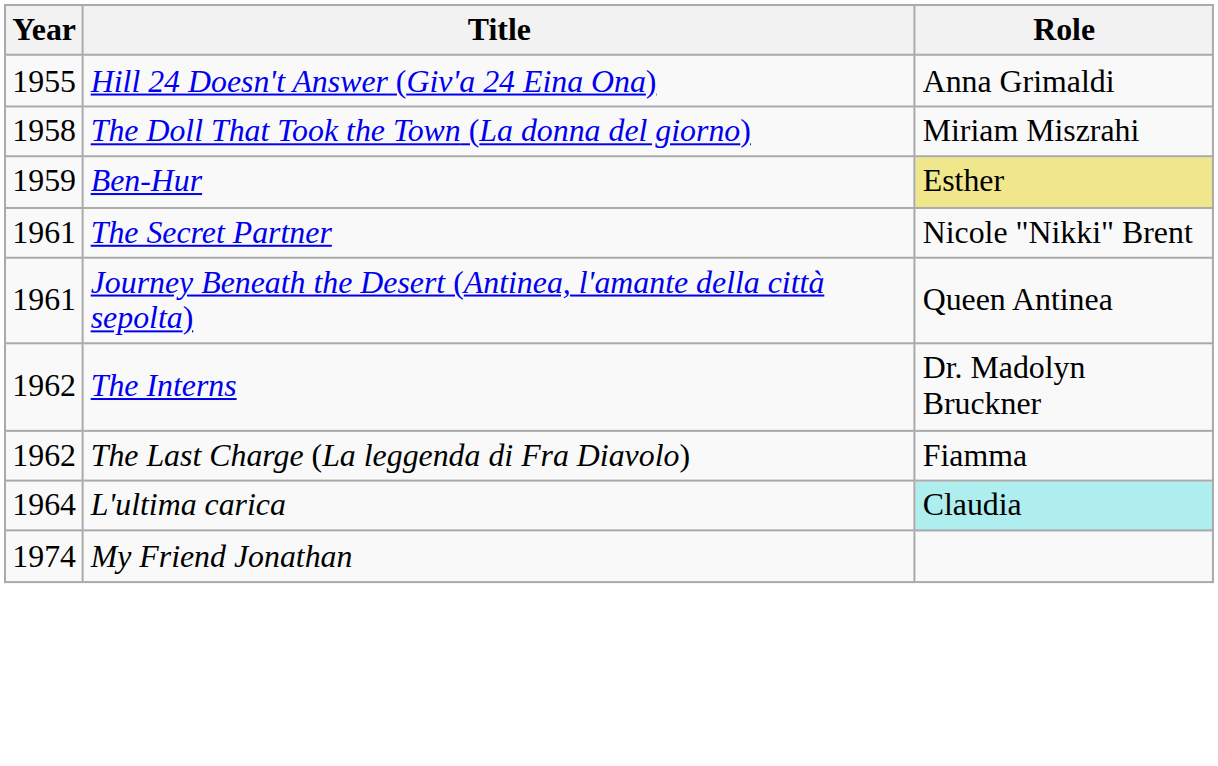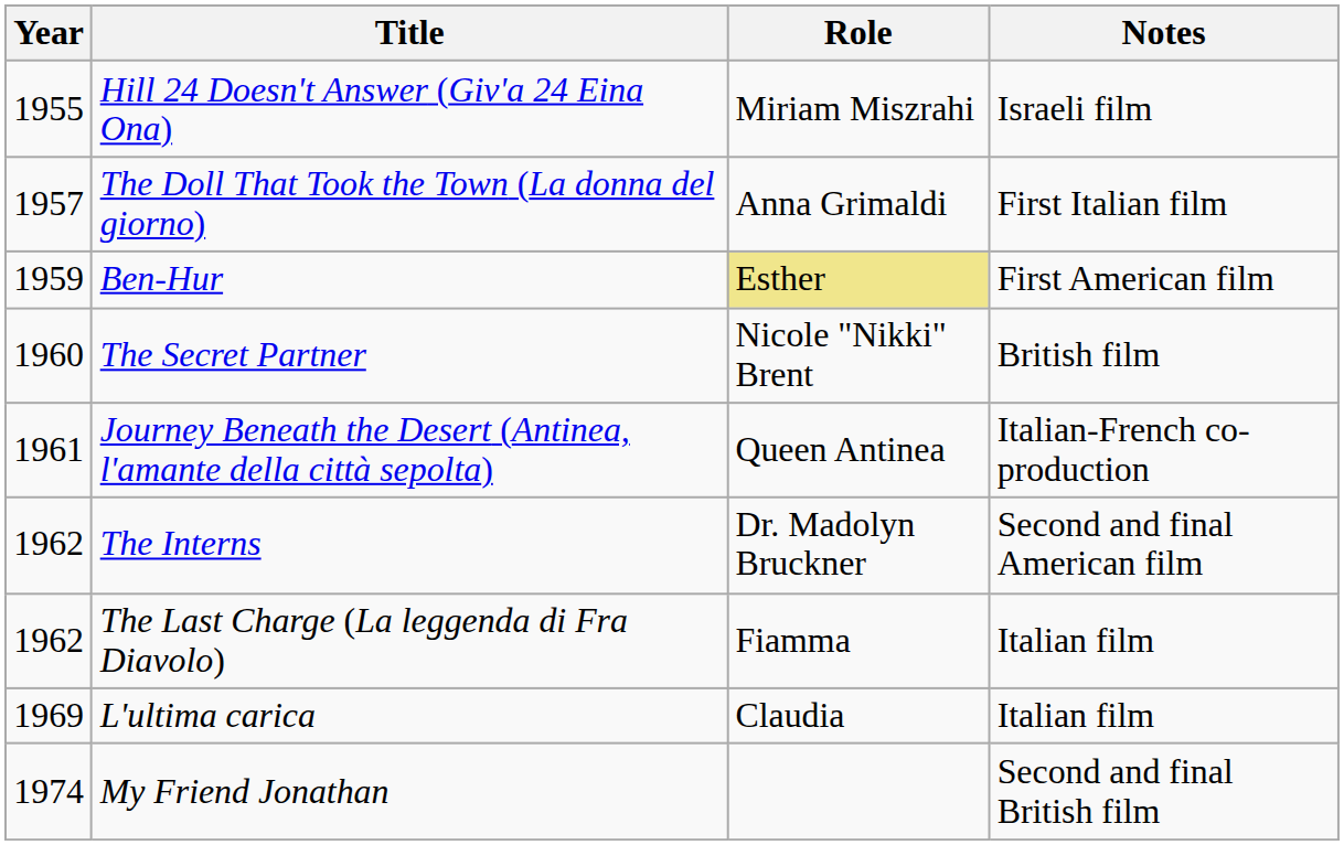 <table class="wikitable">
 <tr>
 <th>Year</th>
 <th>Title</th>
 <th>Role</th>
+<th>Notes</th>
 </tr>
 <tr>
 <td>1955</td>
 <td><a href='#'><em>Hill 24 Doesn't Answer</em> (<em>Giv'a 24 Eina Ona</em>)</a></td>
-<td>Anna Grimaldi</td>
+<td>Miriam Miszrahi</td>
+<td>Israeli film</td>
 </tr>
 <tr>
-<td>1958</td>
+<td>1957</td>
 <td><a href='#'><em>The Doll That Took the Town</em> (<em>La donna del giorno</em>)</a></td>
-<td>Miriam Miszrahi</td>
+<td>Anna Grimaldi</td>
+<td>First Italian film</td>
 </tr>
 <tr>
 <td>1959</td>
 <td><em><a href='#'>Ben-Hur</a></em></td>
 <td style="background: khaki;">Esther</td>
+<td>First American film</td>
 </tr>
 <tr>
-<td>1961</td>
+<td>1960</td>
 <td><em><a href='#'>The Secret Partner</a></em></td>
 <td>Nicole "Nikki" Brent</td>
+<td>British film</td>
 </tr>
 <tr>
 <td>1961</td>
 <td><a href='#'><em>Journey Beneath the Desert</em> (<em>Antinea, l'amante della città sepolta</em>)</a></td>
 <td>Queen Antinea</td>
+<td>Italian-French co-production</td>
 </tr>
 <tr>
 <td>1962</td>
 <td><em><a href='#'>The Interns</a></em></td>
 <td>Dr. Madolyn Bruckner</td>
+<td>Second and final American film</td>
 </tr>
 <tr>
 <td>1962</td>
 <td><em>The Last Charge</em> (<em>La leggenda di Fra Diavolo</em>)</td>
 <td>Fiamma</td>
+<td>Italian film</td>
 </tr>
 <tr>
-<td>1964</td>
+<td>1969</td>
 <td><em>L'ultima carica</em></td>
-<td style="background: paleturquoise;">Claudia</td>
+<td>Claudia</td>
+<td>Italian film</td>
 </tr>
 <tr>
 <td>1974</td>
 <td><em>My Friend Jonathan</em></td>
 <td></td>
+<td>Second and final British film</td>
 </tr>
 </table>
